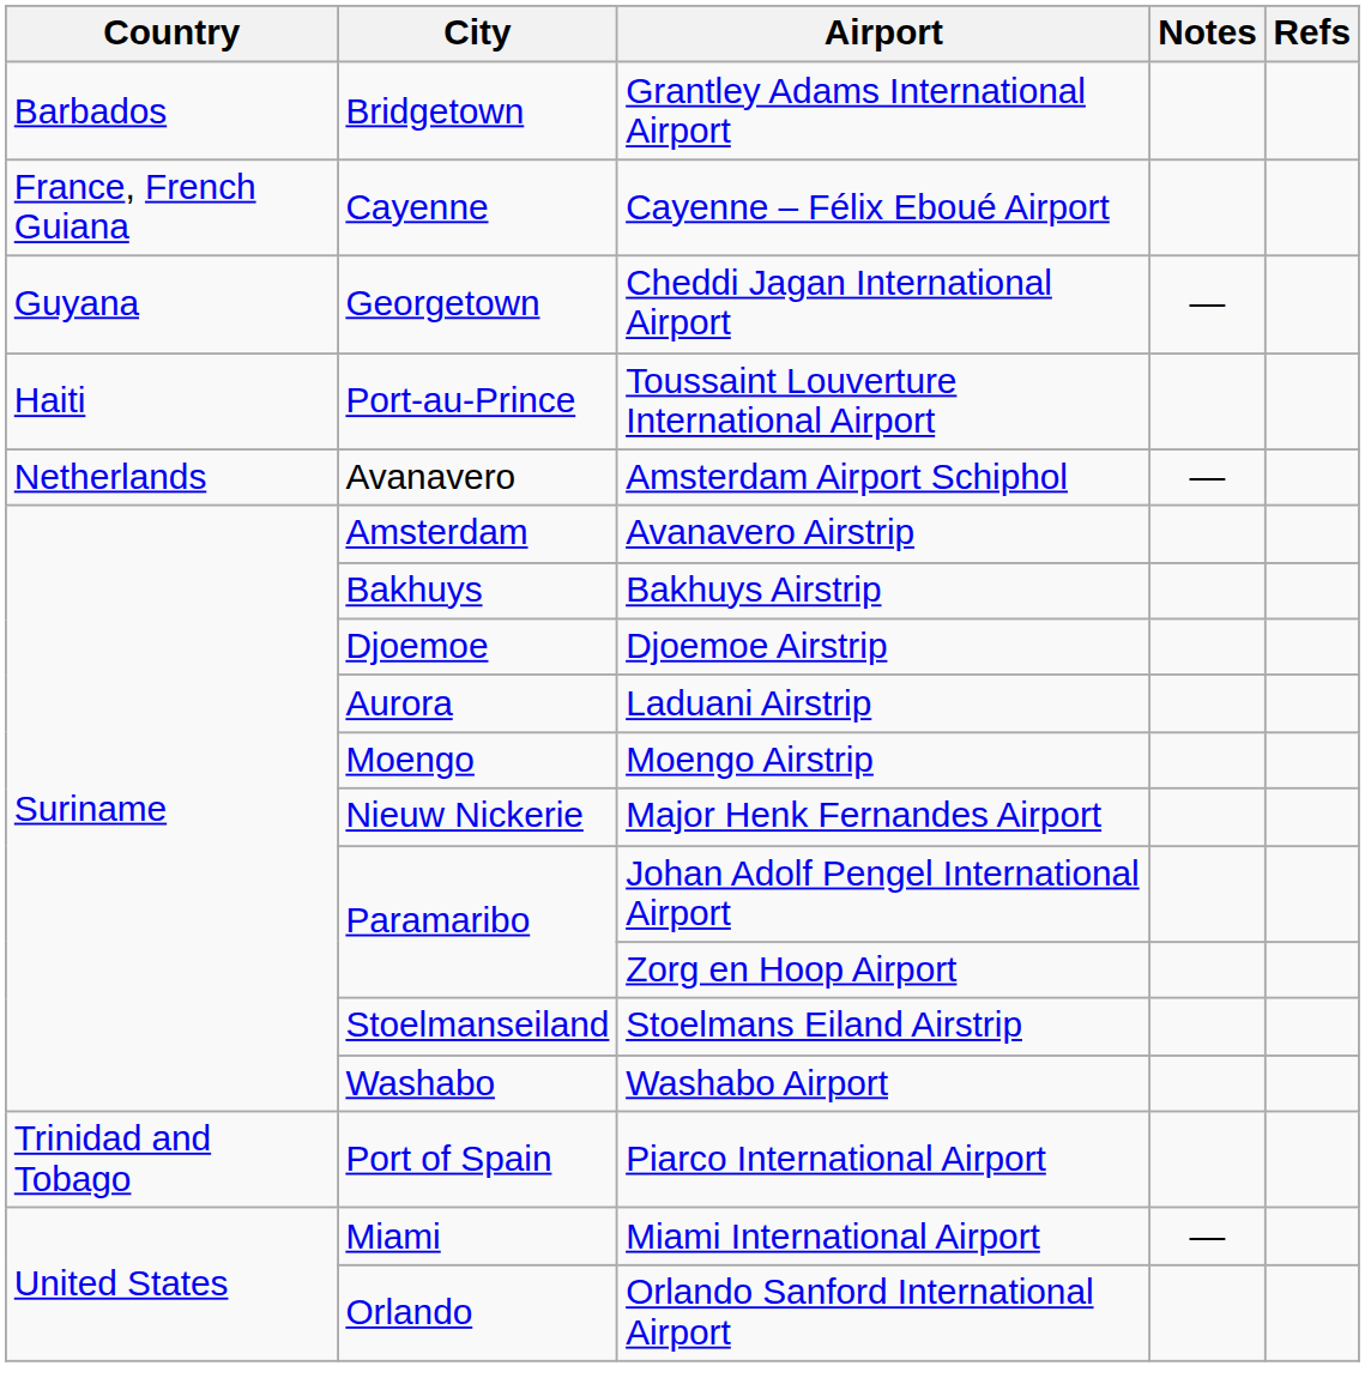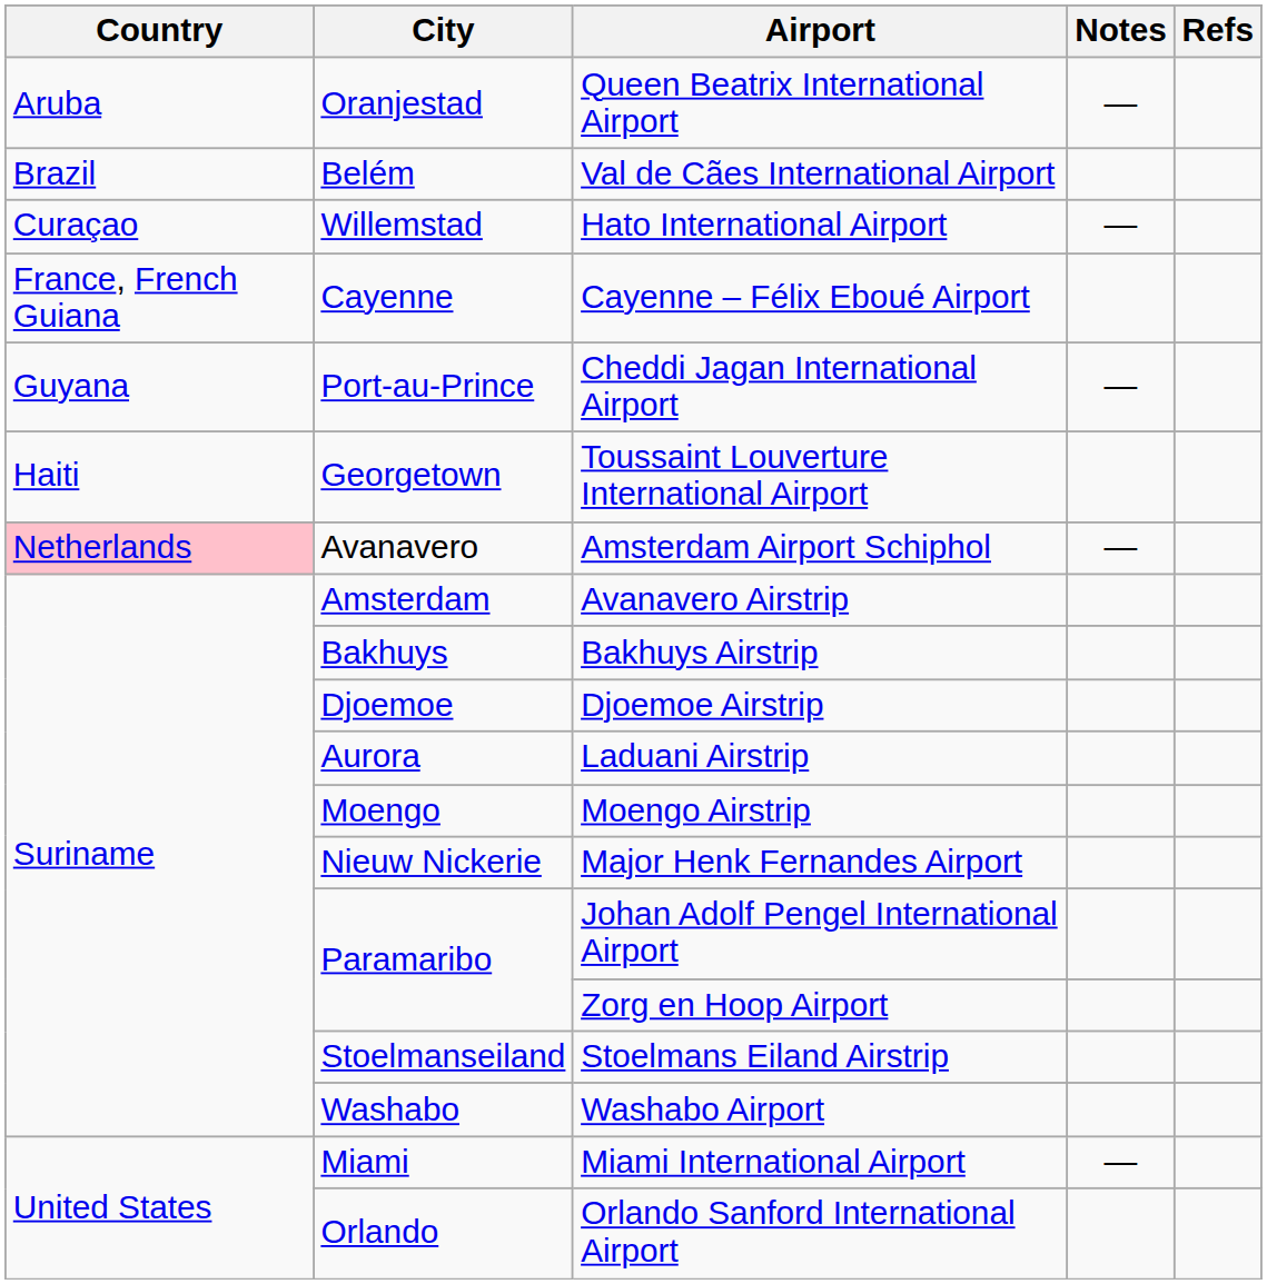 <table class="wikitable sortable">
 <tr>
 <th>Country</th>
 <th>City</th>
 <th>Airport</th>
 <th>Notes</th>
 <th class="unsortable">Refs</th>
 </tr>
 <tr>
-<td><a href='#'>Barbados</a></td>
-<td><a href='#'>Bridgetown</a></td>
-<td><a href='#'>Grantley Adams International Airport</a></td>
+<td><a href='#'>Aruba</a></td>
+<td><a href='#'>Oranjestad</a></td>
+<td><a href='#'>Queen Beatrix International Airport</a></td>
+<td align=center>—</td>
+<td align=center></td>
+</tr>
+<tr>
+<td><a href='#'>Brazil</a></td>
+<td><a href='#'>Belém</a></td>
+<td><a href='#'>Val de Cães International Airport</a></td>
 <td></td>
+<td align=center></td>
+</tr>
+<tr>
+<td><a href='#'>Curaçao</a></td>
+<td><a href='#'>Willemstad</a></td>
+<td><a href='#'>Hato International Airport</a></td>
+<td align=center>—</td>
 <td align=center></td>
 </tr>
 <tr>
 <td><a href='#'>France</a>, <a href='#'>French Guiana</a></td>
 <td><a href='#'>Cayenne</a></td>
 <td><a href='#'>Cayenne – Félix Eboué Airport</a></td>
 <td></td>
 <td align=center></td>
 </tr>
 <tr>
 <td><a href='#'>Guyana</a></td>
-<td><a href='#'>Georgetown</a></td>
+<td><a href='#'>Port-au-Prince</a></td>
 <td><a href='#'>Cheddi Jagan International Airport</a></td>
 <td align=center>—</td>
 <td align=center></td>
 </tr>
 <tr>
 <td><a href='#'>Haiti</a></td>
-<td><a href='#'>Port-au-Prince</a></td>
+<td><a href='#'>Georgetown</a></td>
 <td><a href='#'>Toussaint Louverture International Airport</a></td>
 <td></td>
 <td align=center></td>
 </tr>
 <tr>
-<td><a href='#'>Netherlands</a></td>
+<td style="background: pink;"><a href='#'>Netherlands</a></td>
 <td>Avanavero</td>
 <td><a href='#'>Amsterdam Airport Schiphol</a></td>
 <td align=center>—</td>
 <td align=center></td>
 </tr>
 <tr>
 <td rowspan="10"><a href='#'>Suriname</a></td>
 <td><a href='#'>Amsterdam</a></td>
 <td><a href='#'>Avanavero Airstrip</a></td>
 <td></td>
 <td align=center></td>
 </tr>
 <tr>
 <td><a href='#'>Bakhuys</a></td>
 <td><a href='#'>Bakhuys Airstrip</a></td>
 <td></td>
 <td align=center></td>
 </tr>
 <tr>
 <td><a href='#'>Djoemoe</a></td>
 <td><a href='#'>Djoemoe Airstrip</a></td>
 <td></td>
 <td align=center></td>
 </tr>
 <tr>
 <td><a href='#'>Aurora</a></td>
 <td><a href='#'>Laduani Airstrip</a></td>
 <td></td>
 <td align=center></td>
 </tr>
 <tr>
 <td><a href='#'>Moengo</a></td>
 <td><a href='#'>Moengo Airstrip</a></td>
 <td></td>
 <td align=center></td>
 </tr>
 <tr>
 <td><a href='#'>Nieuw Nickerie</a></td>
 <td><a href='#'>Major Henk Fernandes Airport</a></td>
 <td></td>
 <td align=center></td>
 </tr>
 <tr>
 <td rowspan="2"><a href='#'>Paramaribo</a></td>
 <td><a href='#'>Johan Adolf Pengel International Airport</a></td>
 <td></td>
 <td align=center></td>
 </tr>
 <tr>
 <td><a href='#'>Zorg en Hoop Airport</a></td>
 <td></td>
 <td align=center></td>
 </tr>
 <tr>
 <td><a href='#'>Stoelmanseiland</a></td>
 <td><a href='#'>Stoelmans Eiland Airstrip</a></td>
 <td></td>
 <td align=center></td>
 </tr>
 <tr>
 <td><a href='#'>Washabo</a></td>
 <td><a href='#'>Washabo Airport</a></td>
 <td></td>
 <td align=center></td>
 </tr>
 <tr>
-<td><a href='#'>Trinidad and Tobago</a></td>
-<td><a href='#'>Port of Spain</a></td>
-<td><a href='#'>Piarco International Airport</a></td>
-<td></td>
-<td align=center></td>
-</tr>
-<tr>
 <td rowspan="2"><a href='#'>United States</a></td>
 <td><a href='#'>Miami</a></td>
 <td><a href='#'>Miami International Airport</a></td>
 <td align=center>—</td>
 <td align=center></td>
 </tr>
 <tr>
 <td><a href='#'>Orlando</a></td>
 <td><a href='#'>Orlando Sanford International Airport</a></td>
 <td></td>
 <td align=center></td>
 </tr>
 </table>
